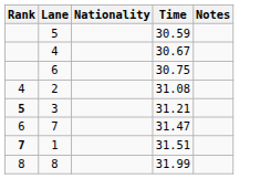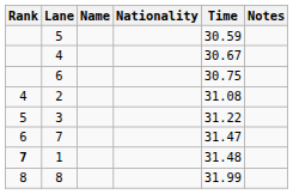 <table class="wikitable sortable" style="text-align:center">
 <tr>
 <th>Rank</th>
 <th>Lane</th>
+<th>Name</th>
 <th>Nationality</th>
 <th>Time</th>
 <th>Notes</th>
 </tr>
 <tr>
 <td></td>
 <td>5</td>
 <td align=left></td>
+<td align=left></td>
 <td>30.59</td>
 <td></td>
 </tr>
 <tr>
 <td></td>
 <td>4</td>
+<td align=left></td>
 <td align=left></td>
 <td>30.67</td>
 <td></td>
 </tr>
 <tr>
 <td></td>
 <td>6</td>
 <td align=left></td>
+<td align=left></td>
 <td>30.75</td>
 <td></td>
 </tr>
 <tr>
 <td>4</td>
 <td>2</td>
 <td align=left></td>
+<td align=left></td>
 <td>31.08</td>
 <td></td>
 </tr>
 <tr>
-<td><strong>5</strong></td>
+<td>5</td>
 <td>3</td>
 <td align=left></td>
-<td>31.21</td>
+<td align=left></td>
+<td>31.22</td>
 <td></td>
 </tr>
 <tr>
 <td>6</td>
 <td>7</td>
+<td align=left></td>
 <td align=left></td>
 <td>31.47</td>
 <td></td>
 </tr>
 <tr>
 <td><strong>7</strong></td>
 <td>1</td>
 <td align=left></td>
-<td>31.51</td>
+<td align=left></td>
+<td>31.48</td>
 <td></td>
 </tr>
 <tr>
 <td>8</td>
 <td>8</td>
 <td align=left></td>
+<td align=left></td>
 <td>31.99</td>
 <td></td>
 </tr>
 </table>
